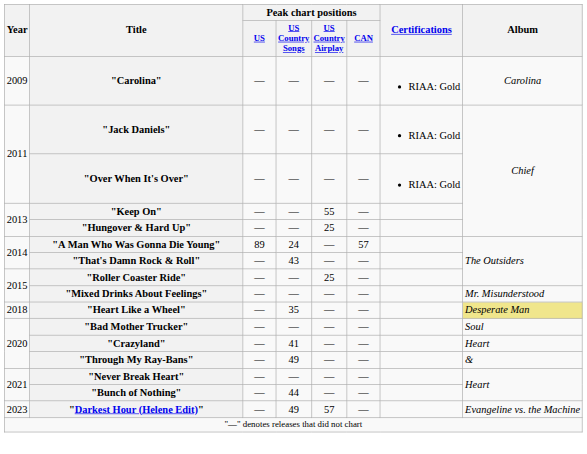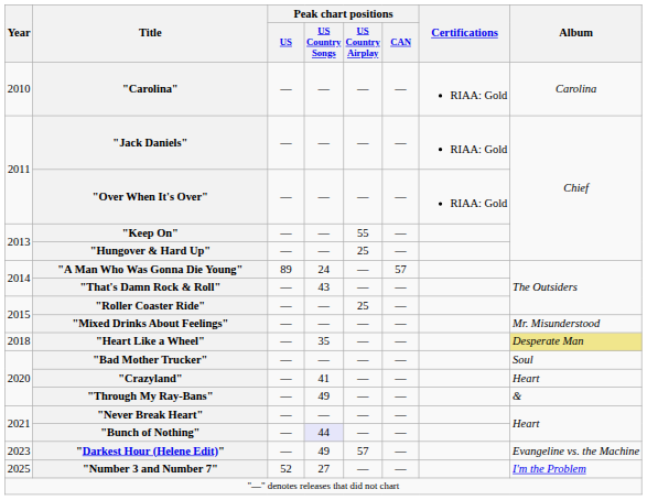 <table class="wikitable plainrowheaders" style="text-align:center;">
 <tr>
 <th scope="col" rowspan="2">Year</th>
 <th scope="col" rowspan="2" style="width:20em;">Title</th>
 <th scope="col" colspan="4">Peak chart positions</th>
 <th rowspan="2"><a href='#'>Certifications</a><br></th>
 <th rowspan="2" scope="col">Album</th>
 </tr>
 <tr style="font-size:smaller;">
 <th scope="col" style="width:45px;"><a href='#'>US</a><br></th>
 <th scope="col" style="width:45px;"><a href='#'>US Country Songs</a><br></th>
 <th scope="col" style="width:45px;"><a href='#'>US Country Airplay</a><br></th>
 <th scope="col" style="width:45px;"><a href='#'>CAN</a></th>
 </tr>
 <tr>
-<td>2009</td>
+<td>2010</td>
 <th scope="row">"Carolina"</th>
 <td>—</td>
 <td>—</td>
 <td>—</td>
 <td>—</td>
 <td><br><ul><li>RIAA: Gold</li></ul></td>
 <td><em>Carolina</em></td>
 </tr>
 <tr>
 <td rowspan="2">2011</td>
 <th scope="row">"Jack Daniels"</th>
 <td>—</td>
 <td>—</td>
 <td>—</td>
 <td>—</td>
 <td><br><ul><li>RIAA: Gold</li></ul></td>
 <td rowspan="4"><em>Chief</em></td>
 </tr>
 <tr>
 <th scope="row">"Over When It's Over"</th>
 <td>—</td>
 <td>—</td>
 <td>—</td>
 <td>—</td>
 <td><br><ul><li>RIAA: Gold</li></ul></td>
 </tr>
 <tr>
 <td rowspan="2">2013</td>
 <th scope="row">"Keep On"</th>
 <td>—</td>
 <td>—</td>
 <td>55</td>
 <td>—</td>
 <td></td>
 </tr>
 <tr>
 <th scope="row">"Hungover & Hard Up"</th>
 <td>—</td>
 <td>—</td>
 <td>25</td>
 <td>—</td>
 <td></td>
 </tr>
 <tr>
 <td rowspan="2">2014</td>
 <th scope="row">"A Man Who Was Gonna Die Young"</th>
 <td>89</td>
 <td>24</td>
 <td>—</td>
 <td>57</td>
 <td></td>
 <td rowspan="3" style="text-align:left;"><em>The Outsiders</em></td>
 </tr>
 <tr>
 <th scope="row">"That's Damn Rock & Roll"</th>
 <td>—</td>
 <td>43</td>
 <td>—</td>
 <td>—</td>
 <td></td>
 </tr>
 <tr>
 <td rowspan="2">2015</td>
 <th scope="row">"Roller Coaster Ride"</th>
 <td>—</td>
 <td>—</td>
 <td>25</td>
 <td>—</td>
 <td></td>
 </tr>
 <tr>
 <th scope="row">"Mixed Drinks About Feelings"</th>
 <td>—</td>
 <td>—</td>
 <td>—</td>
 <td>—</td>
 <td></td>
 <td style="text-align:left;"><em>Mr. Misunderstood</em></td>
 </tr>
 <tr>
 <td>2018</td>
 <th scope="row">"Heart Like a Wheel"</th>
 <td>—</td>
 <td>35</td>
 <td>—</td>
 <td>—</td>
 <td></td>
 <td style="background: khaki; text-align:left;"><em>Desperate Man</em></td>
 </tr>
 <tr>
 <td rowspan="3">2020</td>
 <th scope="row">"Bad Mother Trucker"</th>
 <td>—</td>
 <td>—</td>
 <td>—</td>
 <td>—</td>
 <td></td>
 <td style="text-align:left;"><em>Soul</em></td>
 </tr>
 <tr>
 <th scope="row">"Crazyland"</th>
 <td>—</td>
 <td>41</td>
 <td>—</td>
 <td>—</td>
 <td></td>
 <td style="text-align:left;"><em>Heart</em></td>
 </tr>
 <tr>
 <th scope="row">"Through My Ray-Bans"</th>
 <td>—</td>
 <td>49</td>
 <td>—</td>
 <td>—</td>
 <td></td>
 <td style="text-align:left;"><em>&</em></td>
 </tr>
 <tr>
 <td rowspan="2">2021</td>
 <th scope="row">"Never Break Heart"</th>
 <td>—</td>
 <td>—</td>
 <td>—</td>
 <td>—</td>
 <td></td>
 <td rowspan="2" style="text-align:left;"><em>Heart</em></td>
 </tr>
 <tr>
 <th scope="row">"Bunch of Nothing"</th>
 <td>—</td>
-<td>44</td>
+<td style="background: lavender;">44</td>
 <td>—</td>
 <td>—</td>
 <td></td>
 </tr>
 <tr>
 <td>2023</td>
 <th scope="row">"<a href='#'>Darkest Hour (Helene Edit)</a>"</th>
 <td>—</td>
 <td>49</td>
 <td>57</td>
 <td>—</td>
 <td></td>
 <td style="text-align:left;"><em>Evangeline vs. the Machine</em></td>
 </tr>
 <tr>
+<td>2025</td>
+<th scope="row">"Number 3 and Number 7"<br></th>
+<td>52<br></td>
+<td>27<br></td>
+<td>—</td>
+<td>—</td>
+<td></td>
+<td style="text-align:left;"><em><a href='#'>I'm the Problem</a></em></td>
+</tr>
+<tr>
 <td colspan="8" style="font-size:85%">"—" denotes releases that did not chart</td>
 </tr>
 </table>
